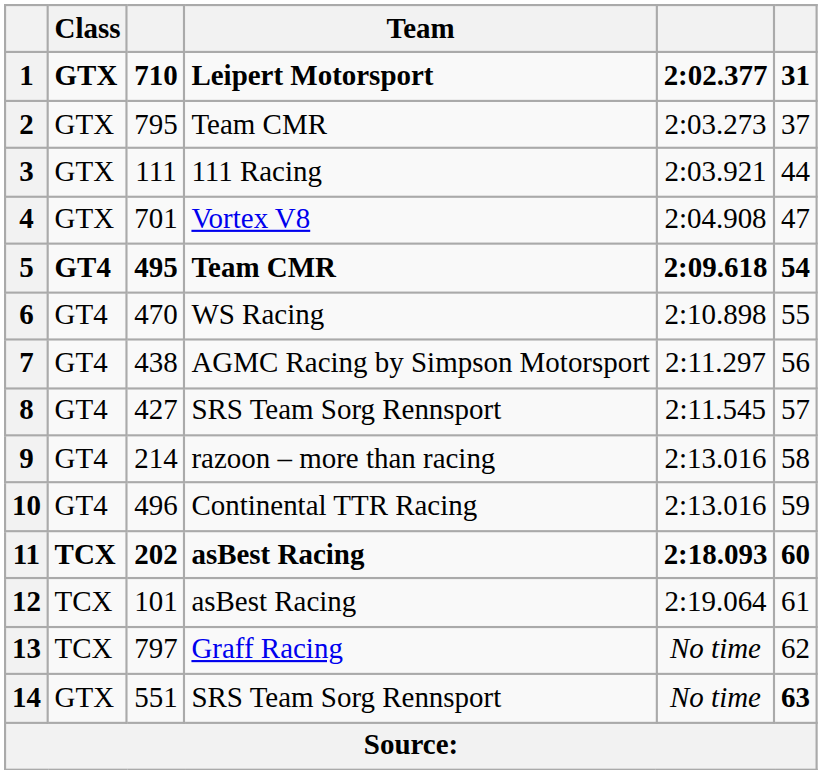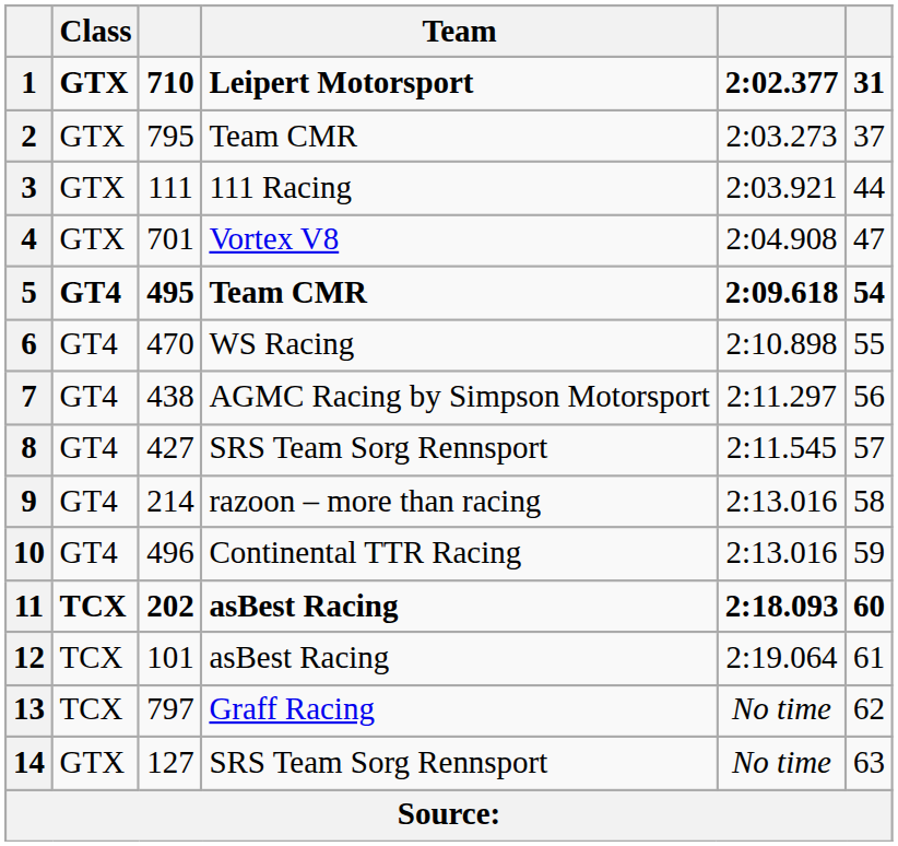 <table class="wikitable sortable" style="font-size: 85%;">
 <tr>
 <th scope="col"></th>
 <th scope="col">Class</th>
 <th scope="col"></th>
 <th scope="col">Team</th>
 <th scope="col"></th>
 <th scope="col"></th>
 </tr>
 <tr style="font-weight:bold">
 <th>1</th>
 <td>GTX</td>
 <td align=center>710</td>
 <td> Leipert Motorsport</td>
 <td align=center>2:02.377</td>
 <td align=center>31</td>
 </tr>
 <tr>
 <th>2</th>
 <td>GTX</td>
 <td align=center>795</td>
 <td> Team CMR</td>
 <td align=center>2:03.273</td>
 <td align=center>37</td>
 </tr>
 <tr>
 <th>3</th>
 <td>GTX</td>
 <td align=center>111</td>
 <td> 111 Racing</td>
 <td align=center>2:03.921</td>
 <td align=center>44</td>
 </tr>
 <tr>
 <th>4</th>
 <td>GTX</td>
 <td align=center>701</td>
 <td> <a href='#'>Vortex V8</a></td>
 <td align=center>2:04.908</td>
 <td align=center>47</td>
 </tr>
 <tr style="font-weight:bold">
 <th>5</th>
 <td>GT4</td>
 <td align=center>495</td>
 <td> Team CMR</td>
 <td align=center>2:09.618</td>
 <td align=center>54</td>
 </tr>
 <tr>
 <th>6</th>
 <td>GT4</td>
 <td align=center>470</td>
 <td> WS Racing</td>
 <td align=center>2:10.898</td>
 <td align=center>55</td>
 </tr>
 <tr>
 <th>7</th>
 <td>GT4</td>
 <td align=center>438</td>
 <td> AGMC Racing by Simpson Motorsport</td>
 <td align=center>2:11.297</td>
 <td align=center>56</td>
 </tr>
 <tr>
 <th>8</th>
 <td>GT4</td>
 <td align=center>427</td>
 <td> SRS Team Sorg Rennsport</td>
 <td align=center>2:11.545</td>
 <td align=center>57</td>
 </tr>
 <tr>
 <th>9</th>
 <td>GT4</td>
 <td align=center>214</td>
 <td> razoon – more than racing</td>
 <td align=center>2:13.016</td>
 <td align=center>58</td>
 </tr>
 <tr>
 <th>10</th>
 <td>GT4</td>
 <td align=center>496</td>
 <td> Continental TTR Racing</td>
 <td align=center>2:13.016</td>
 <td align=center>59</td>
 </tr>
 <tr style="font-weight:bold">
 <th>11</th>
 <td>TCX</td>
 <td align=center>202</td>
 <td> asBest Racing</td>
 <td align=center>2:18.093</td>
 <td align=center>60</td>
 </tr>
 <tr>
 <th>12</th>
 <td>TCX</td>
 <td align=center>101</td>
 <td> asBest Racing</td>
 <td align=center>2:19.064</td>
 <td align=center>61</td>
 </tr>
 <tr>
 <th>13</th>
 <td>TCX</td>
 <td align=center>797</td>
 <td> <a href='#'>Graff Racing</a></td>
 <td align=center><em>No time</em></td>
 <td align=center>62</td>
 </tr>
 <tr>
 <th>14</th>
 <td>GTX</td>
-<td align=center>551</td>
+<td align=center>127</td>
 <td> SRS Team Sorg Rennsport</td>
 <td align=center><em>No time</em></td>
-<td align=center><strong>63</strong></td>
+<td align=center>63</td>
 </tr>
 <tr>
 <th colspan=6>Source:</th>
 </tr>
 </table>
